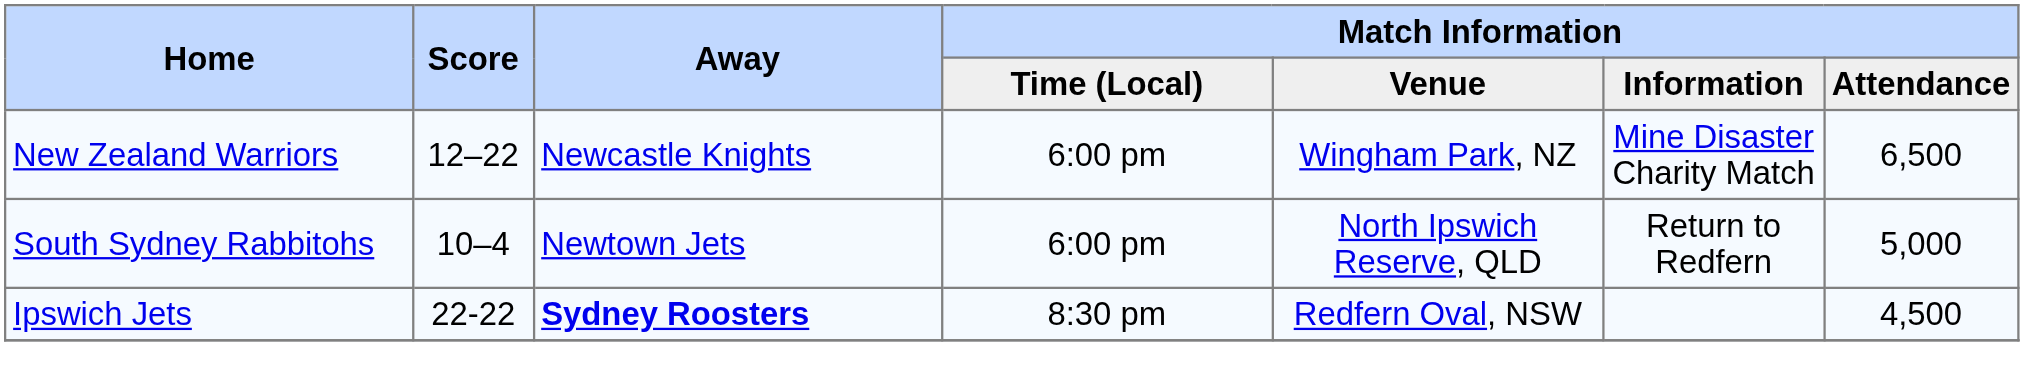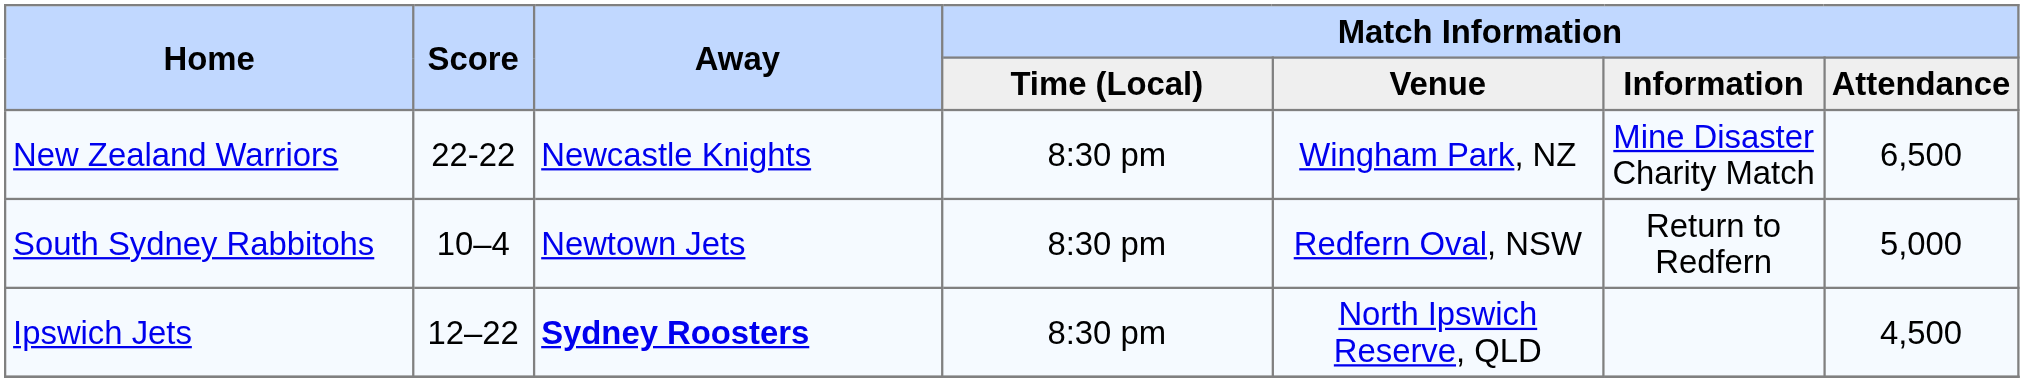 <table border="1" cellpadding="3" cellspacing="0" style="border-collapse:collapse; font-size:90%; width:100%;">
 <tr style="background:#c1d8ff;">
 <th rowspan="2" style="width:21%;">Home</th>
 <th rowspan="2" style="width:6%;">Score</th>
 <th rowspan="2" style="width:21%;">Away</th>
 <th colspan=6>Match Information</th>
 </tr>
 <tr style="background:#efefef;">
 <th width=17%>Time (Local)</th>
 <th width=17%>Venue</th>
 <th width=11%>Information</th>
 <th width=7%>Attendance</th>
 </tr>
 <tr style="text-align:center; background:#f5faff;">
 <td align=left> <a href='#'>New Zealand Warriors</a></td>
-<td>12–22</td>
+<td>22-22</td>
 <td align=left> <a href='#'>Newcastle Knights</a></td>
-<td>6:00 pm</td>
+<td>8:30 pm</td>
 <td><a href='#'>Wingham Park</a>, NZ</td>
 <td><a href='#'>Mine Disaster</a> Charity Match</td>
 <td>6,500</td>
 </tr>
 <tr style="text-align:center; background:#f5faff;">
 <td align=left> <a href='#'>South Sydney Rabbitohs</a></td>
 <td>10–4</td>
 <td align=left> <a href='#'>Newtown Jets</a></td>
-<td>6:00 pm</td>
-<td><a href='#'>North Ipswich Reserve</a>, QLD</td>
+<td>8:30 pm</td>
+<td><a href='#'>Redfern Oval</a>, NSW</td>
 <td>Return to Redfern</td>
 <td>5,000</td>
 </tr>
 <tr style="text-align:center; background:#f5faff;">
 <td align=left> <a href='#'>Ipswich Jets</a></td>
-<td>22-22</td>
+<td>12–22</td>
 <td align=left><strong> <a href='#'>Sydney Roosters</a></strong></td>
 <td>8:30 pm</td>
-<td><a href='#'>Redfern Oval</a>, NSW</td>
+<td><a href='#'>North Ipswich Reserve</a>, QLD</td>
 <td></td>
 <td>4,500</td>
 </tr>
 <tr style="text-align:center; background:#f5faff;">
 </tr>
 </table>
